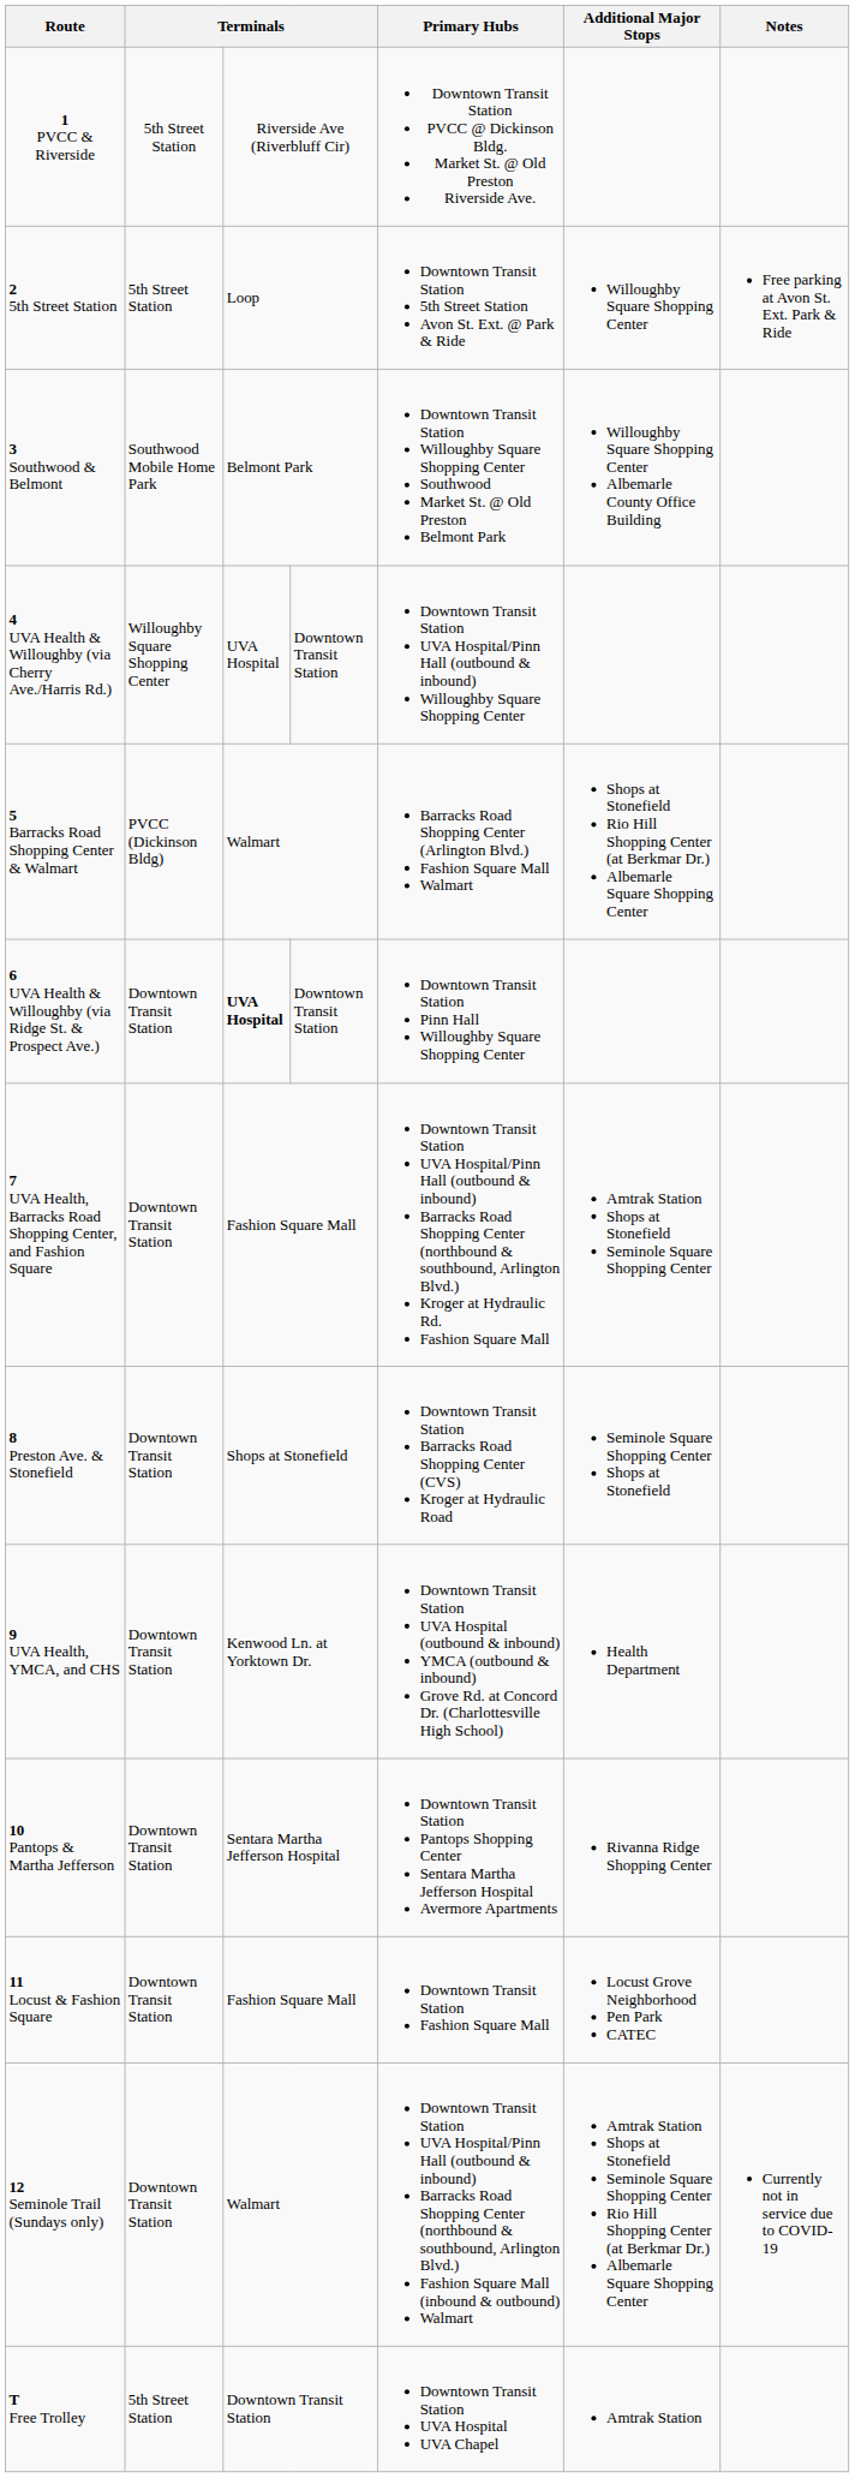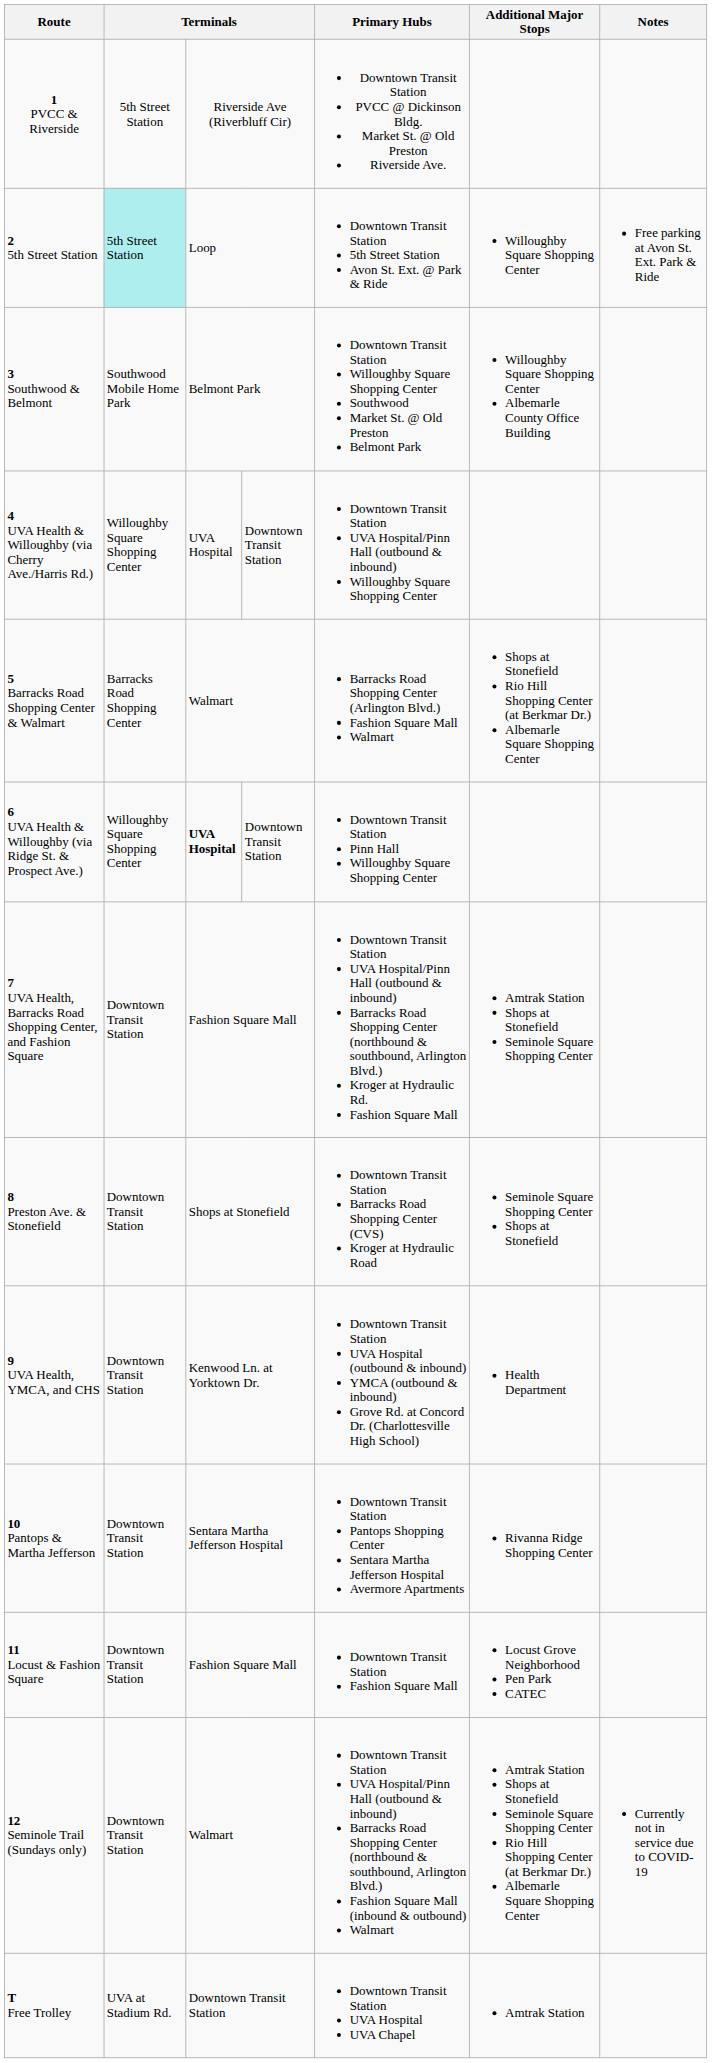 <table class="wikitable">
 <tr>
 <th>Route</th>
 <th colspan="3">Terminals</th>
 <th>Primary Hubs</th>
 <th>Additional Major Stops</th>
 <th>Notes</th>
 </tr>
 <tr align="center">
 <td><strong>1</strong><br>PVCC & Riverside</td>
 <td>5th Street Station</td>
 <td colspan="2">Riverside Ave<br>(Riverbluff Cir)</td>
 <td><br><ul><li>Downtown Transit Station</li><li>PVCC @ Dickinson Bldg.</li><li>Market St. @ Old Preston</li><li>Riverside Ave.</li></ul></td>
 <td></td>
 <td></td>
 </tr>
 <tr -align="center">
 <td><strong>2</strong><br>5th Street Station</td>
-<td>5th Street Station</td>
+<td style="background: paleturquoise;">5th Street Station</td>
 <td colspan="2">Loop</td>
 <td><br><ul><li>Downtown Transit Station</li><li>5th Street Station</li><li>Avon St. Ext. @ Park & Ride</li></ul></td>
 <td><br><ul><li>Willoughby Square Shopping Center</li></ul></td>
 <td><br><ul><li>Free parking at Avon St. Ext. Park & Ride</li></ul></td>
 </tr>
 <tr -align="center">
 <td><strong>3</strong><br>Southwood & Belmont</td>
 <td>Southwood Mobile Home Park</td>
 <td colspan="2">Belmont Park</td>
 <td><br><ul><li>Downtown Transit Station</li><li>Willoughby Square Shopping Center</li><li>Southwood</li><li>Market St. @ Old Preston</li><li>Belmont Park</li></ul></td>
 <td><br><ul><li>Willoughby Square Shopping Center</li><li>Albemarle County Office Building</li></ul></td>
 <td></td>
 </tr>
 <tr -align="center">
 <td><strong>4</strong><br>UVA Health & Willoughby (via Cherry Ave./Harris Rd.)</td>
 <td>Willoughby Square Shopping Center</td>
 <td>UVA Hospital</td>
 <td>Downtown Transit Station</td>
 <td><br><ul><li>Downtown Transit Station</li><li>UVA Hospital/Pinn Hall (outbound & inbound)</li><li>Willoughby Square Shopping Center</li></ul></td>
 <td></td>
 <td></td>
 </tr>
 <tr -align="center">
 <td><strong>5</strong><br>Barracks Road Shopping Center & Walmart</td>
-<td>PVCC<br>(Dickinson Bldg)</td>
+<td>Barracks Road Shopping Center</td>
 <td colspan="2">Walmart</td>
 <td><br><ul><li>Barracks Road Shopping Center (Arlington Blvd.)</li><li>Fashion Square Mall</li><li>Walmart</li></ul></td>
 <td><br><ul><li>Shops at Stonefield</li><li>Rio Hill Shopping Center (at Berkmar Dr.)</li><li>Albemarle Square Shopping Center</li></ul></td>
 <td></td>
 </tr>
 <tr -align="center">
 <td><strong>6</strong><br>UVA Health & Willoughby (via Ridge St. & Prospect Ave.)</td>
-<td>Downtown Transit Station</td>
+<td>Willoughby Square Shopping Center</td>
 <td><strong>UVA Hospital</strong></td>
 <td>Downtown Transit Station</td>
 <td><br><ul><li>Downtown Transit Station</li><li>Pinn Hall</li><li>Willoughby Square Shopping Center</li></ul></td>
 <td></td>
 <td></td>
 </tr>
 <tr -align="center">
 <td><strong>7</strong><br>UVA Health, Barracks Road Shopping Center, and Fashion Square</td>
 <td>Downtown Transit Station</td>
 <td colspan="2">Fashion Square Mall</td>
 <td><br><ul><li>Downtown Transit Station</li><li>UVA Hospital/Pinn Hall (outbound & inbound)</li><li>Barracks Road Shopping Center (northbound & southbound, Arlington Blvd.)</li><li>Kroger at Hydraulic Rd.</li><li>Fashion Square Mall</li></ul></td>
 <td><br><ul><li>Amtrak Station</li><li>Shops at Stonefield</li><li>Seminole Square Shopping Center</li></ul></td>
 <td></td>
 </tr>
 <tr -align="center">
 <td><strong>8</strong><br>Preston Ave. & Stonefield</td>
 <td>Downtown Transit Station</td>
 <td colspan="2">Shops at Stonefield</td>
 <td><br><ul><li>Downtown Transit Station</li><li>Barracks Road Shopping Center (CVS)</li><li>Kroger at Hydraulic Road</li></ul></td>
 <td><br><ul><li>Seminole Square Shopping Center</li><li>Shops at Stonefield</li></ul></td>
 <td></td>
 </tr>
 <tr -align="center">
 <td><strong>9</strong><br>UVA Health, YMCA, and CHS</td>
 <td>Downtown Transit Station</td>
 <td colspan="2">Kenwood Ln. at Yorktown Dr.</td>
 <td><br><ul><li>Downtown Transit Station</li><li>UVA Hospital (outbound & inbound)</li><li>YMCA (outbound & inbound)</li><li>Grove Rd. at Concord Dr. (Charlottesville High School)</li></ul></td>
 <td><br><ul><li>Health Department</li></ul></td>
 <td></td>
 </tr>
 <tr -align="center">
 <td><strong>10</strong><br>Pantops & Martha Jefferson</td>
 <td>Downtown Transit Station</td>
 <td colspan="2">Sentara Martha Jefferson Hospital</td>
 <td><br><ul><li>Downtown Transit Station</li><li>Pantops Shopping Center</li><li>Sentara Martha Jefferson Hospital</li><li>Avermore Apartments</li></ul></td>
 <td><br><ul><li>Rivanna Ridge Shopping Center</li></ul></td>
 <td></td>
 </tr>
 <tr -align="center">
 <td><strong>11</strong><br>Locust & Fashion Square</td>
 <td>Downtown Transit Station</td>
 <td colspan="2">Fashion Square Mall</td>
 <td><br><ul><li>Downtown Transit Station</li><li>Fashion Square Mall</li></ul></td>
 <td><br><ul><li>Locust Grove Neighborhood</li><li>Pen Park</li><li>CATEC</li></ul></td>
 <td></td>
 </tr>
 <tr -align="center">
 <td><strong>12</strong><br>Seminole Trail (Sundays only)</td>
 <td>Downtown Transit Station</td>
 <td colspan="2">Walmart</td>
 <td><br><ul><li>Downtown Transit Station</li><li>UVA Hospital/Pinn Hall (outbound & inbound)</li><li>Barracks Road Shopping Center (northbound & southbound, Arlington Blvd.)</li><li>Fashion Square Mall (inbound & outbound)</li><li>Walmart</li></ul></td>
 <td><br><ul><li>Amtrak Station</li><li>Shops at Stonefield</li><li>Seminole Square Shopping Center</li><li>Rio Hill Shopping Center (at Berkmar Dr.)</li><li>Albemarle Square Shopping Center</li></ul></td>
 <td><br><ul><li>Currently not in service due to COVID-19</li></ul></td>
 </tr>
 <tr -align="center">
 <td><strong>T</strong><br>Free Trolley</td>
-<td>5th Street Station</td>
+<td>UVA at Stadium Rd.</td>
 <td colspan="2">Downtown Transit Station</td>
 <td><br><ul><li>Downtown Transit Station</li><li>UVA Hospital</li><li>UVA Chapel</li></ul></td>
 <td><br><ul><li>Amtrak Station</li></ul></td>
 <td></td>
 </tr>
 </table>
